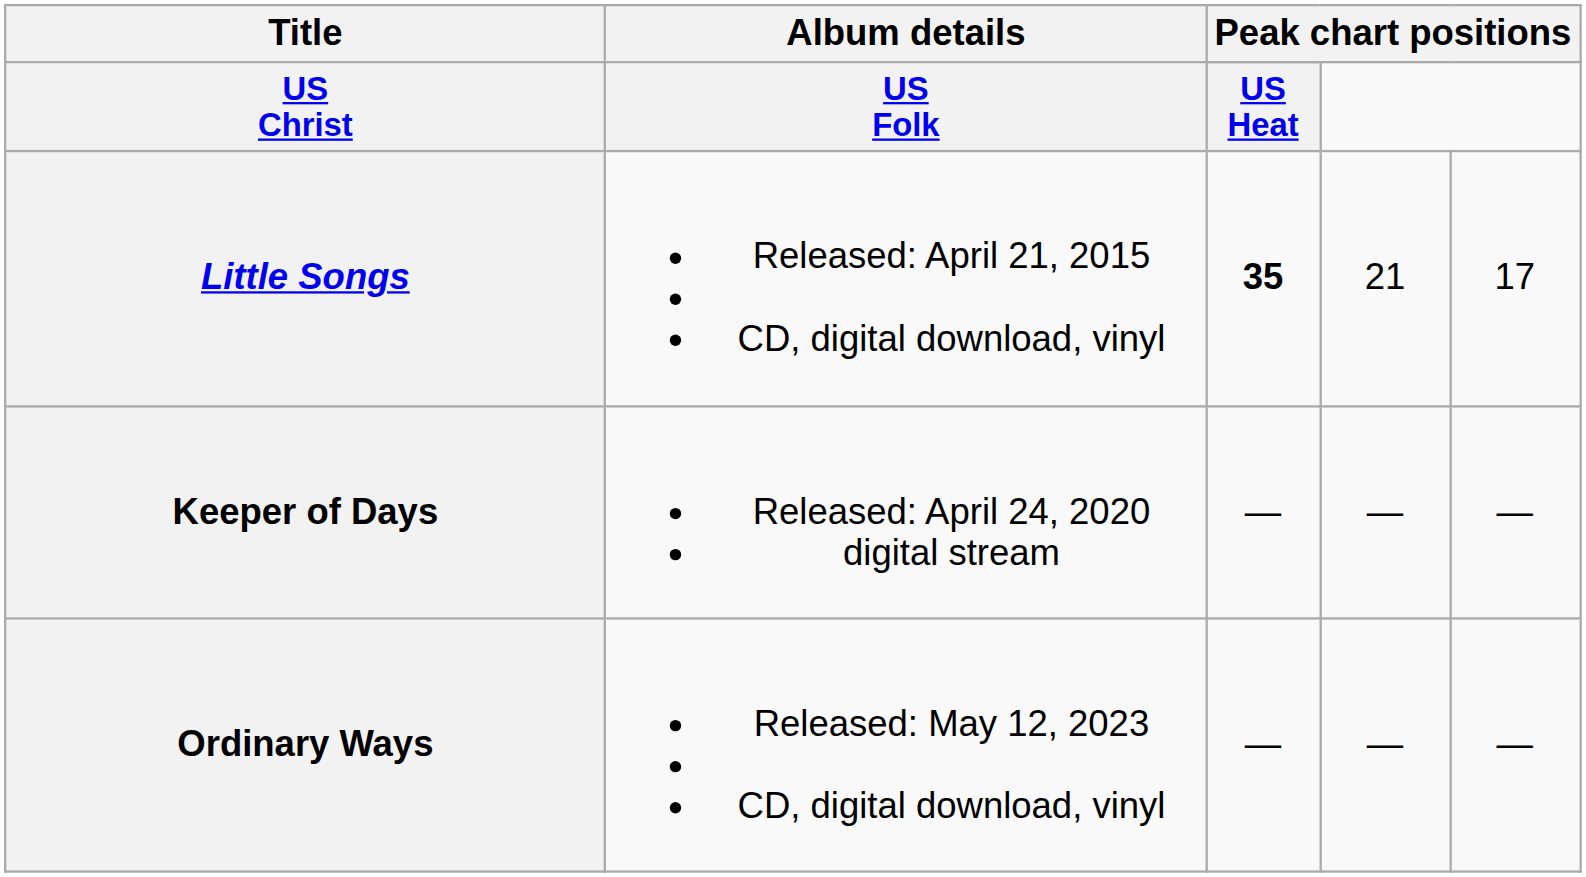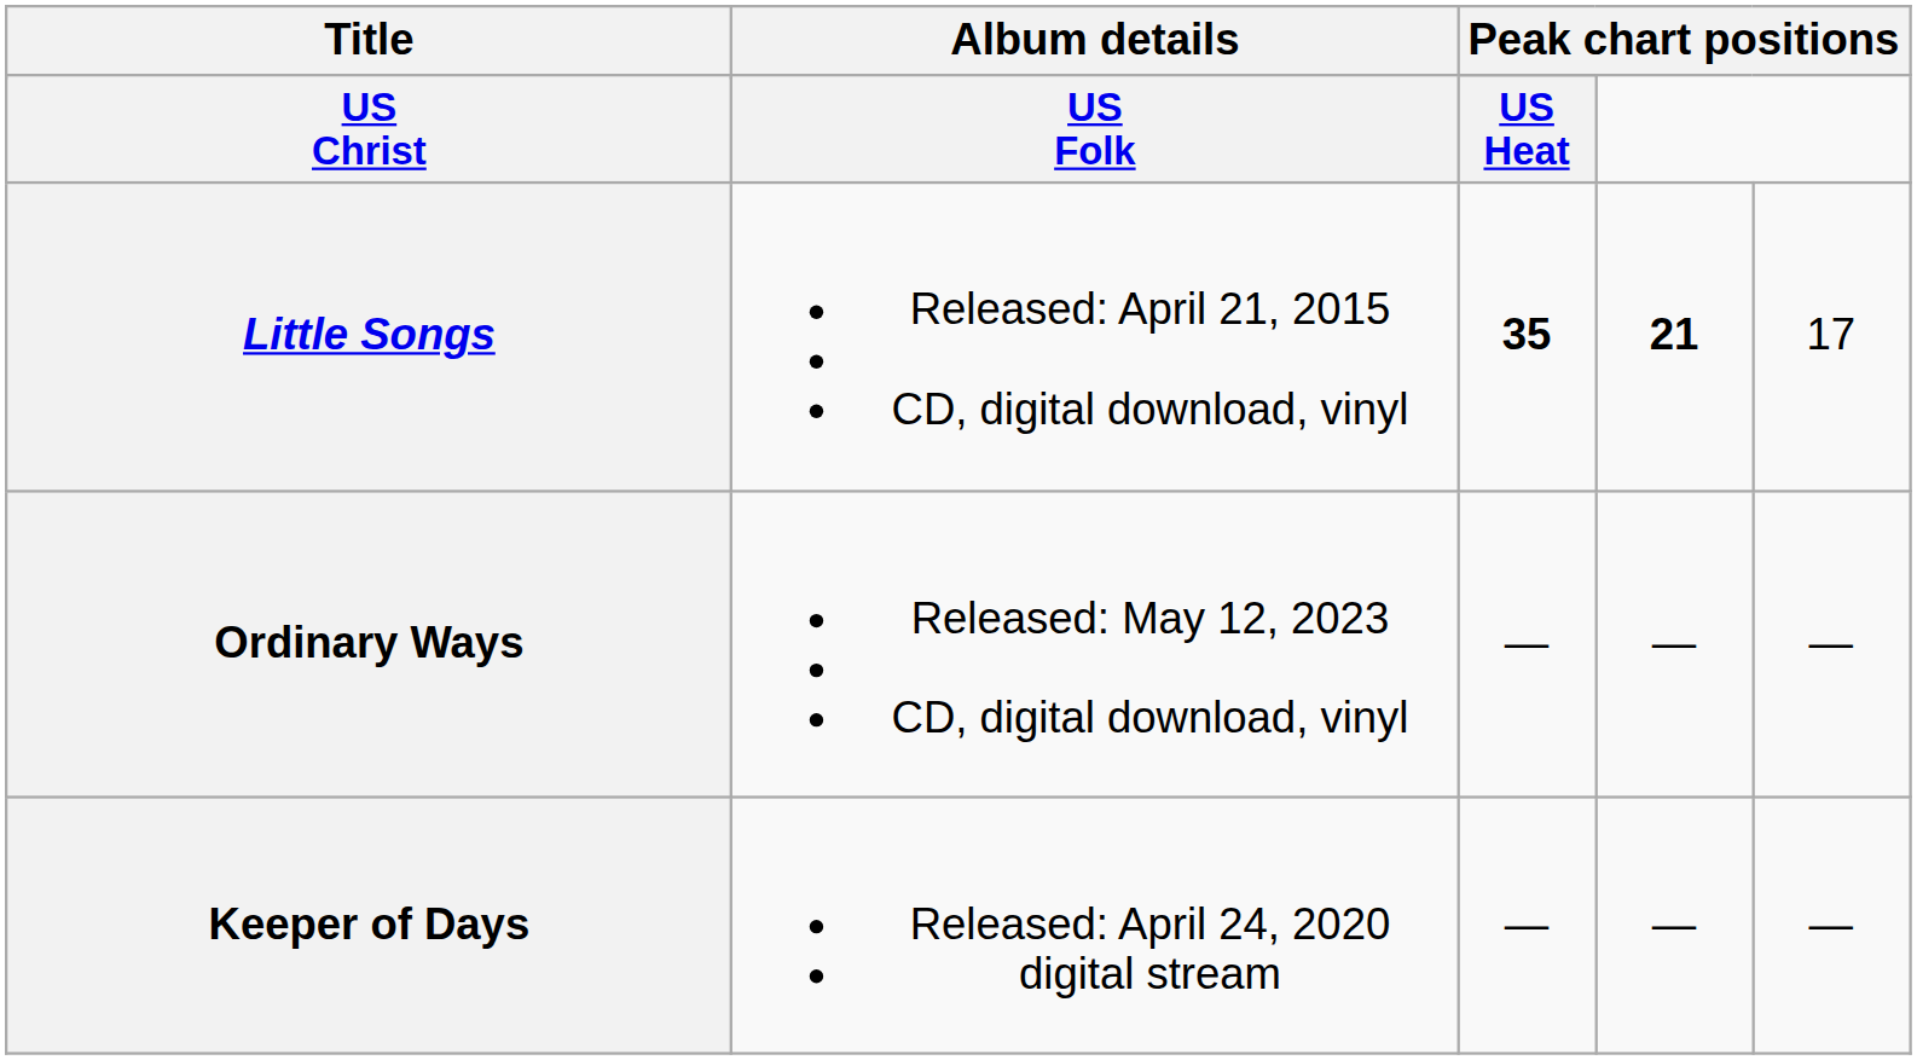 <table class="wikitable plainrowheaders" style="text-align:center;">
 <tr>
 <th scope="col" rowspan="2" style="width:16em;">Title</th>
 <th scope="col" rowspan="2" style="width:16em;">Album details</th>
 <th scope="col" colspan="3">Peak chart positions</th>
 </tr>
 <tr>
 </tr>
 <tr>
 <th style="width:3em; font-size:90%"><a href='#'>US<br>Christ</a></th>
 <th style="width:3em; font-size:90%"><a href='#'>US<br>Folk</a></th>
 <th style="width:3em; font-size:90%"><a href='#'>US<br>Heat</a></th>
 </tr>
 <tr>
 <th scope="row"><em><a href='#'>Little Songs</a></em></th>
 <td><br><ul><li>Released: April 21, 2015</li><li></li><li>CD, digital download, vinyl</li></ul></td>
 <td><strong>35</strong></td>
-<td>21</td>
+<td><strong>21</strong></td>
 <td>17</td>
+</tr>
+<tr>
+<th scope="row">Ordinary Ways</th>
+<td><br><ul><li>Released: May 12, 2023</li><li></li><li>CD, digital download, vinyl</li></ul></td>
+<td>—</td>
+<td>—</td>
+<td>—</td>
 </tr>
 <tr>
 <th scope="row">Keeper of Days</th>
 <td><br><ul><li>Released: April 24, 2020</li><li>digital stream</li></ul></td>
 <td>—</td>
 <td>—</td>
 <td>—</td>
 </tr>
-<tr>
-<th scope="row">Ordinary Ways</th>
-<td><br><ul><li>Released: May 12, 2023</li><li></li><li>CD, digital download, vinyl</li></ul></td>
-<td>—</td>
-<td>—</td>
-<td>—</td>
-</tr>
 </table>
